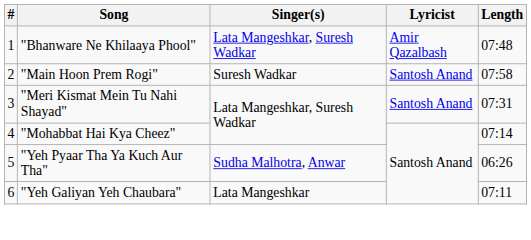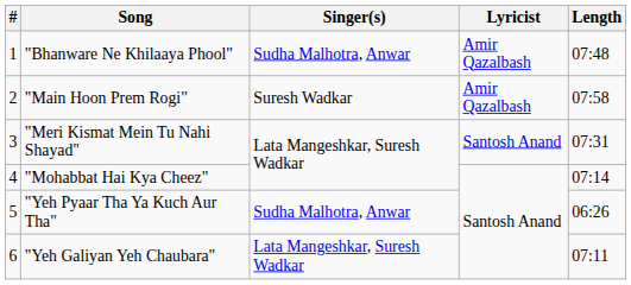 <table class=wikitable>
 <tr>
 <th>#</th>
 <th>Song</th>
 <th>Singer(s)</th>
 <th>Lyricist</th>
 <th>Length</th>
 </tr>
 <tr>
 <td>1</td>
 <td>"Bhanware Ne Khilaaya Phool"</td>
-<td><a href='#'>Lata Mangeshkar</a>, <a href='#'>Suresh Wadkar</a></td>
+<td><a href='#'>Sudha Malhotra</a>, <a href='#'>Anwar</a></td>
 <td><a href='#'>Amir Qazalbash</a></td>
 <td>07:48</td>
 </tr>
 <tr>
 <td>2</td>
 <td>"Main Hoon Prem Rogi"</td>
 <td>Suresh Wadkar</td>
-<td><a href='#'>Santosh Anand</a></td>
+<td><a href='#'>Amir Qazalbash</a></td>
 <td>07:58</td>
 </tr>
 <tr>
 <td>3</td>
 <td>"Meri Kismat Mein Tu Nahi Shayad"</td>
 <td rowspan="2">Lata Mangeshkar, Suresh Wadkar</td>
 <td><a href='#'>Santosh Anand</a></td>
 <td>07:31</td>
 </tr>
 <tr>
 <td>4</td>
 <td>"Mohabbat Hai Kya Cheez"</td>
 <td rowspan="3">Santosh Anand</td>
 <td>07:14</td>
 </tr>
 <tr>
 <td>5</td>
 <td>"Yeh Pyaar Tha Ya Kuch Aur Tha"</td>
 <td><a href='#'>Sudha Malhotra</a>, <a href='#'>Anwar</a></td>
 <td>06:26</td>
 </tr>
 <tr>
 <td>6</td>
 <td>"Yeh Galiyan Yeh Chaubara"</td>
-<td>Lata Mangeshkar</td>
+<td><a href='#'>Lata Mangeshkar</a>, <a href='#'>Suresh Wadkar</a></td>
 <td>07:11</td>
 </tr>
 </table>
